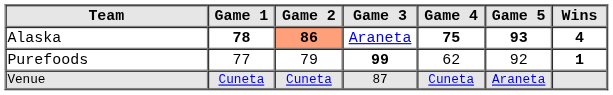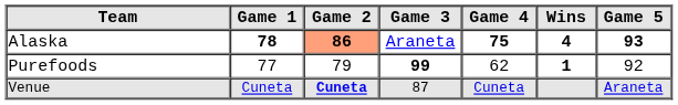 <table border=1 cellspacing=0 width=525 align=center>
 <tr style="text-align:center; background-color:#e6e6e6;">
 <th align=center width=30%>Team</th>
 <th width=10%>Game 1</th>
 <th width=10%>Game 2</th>
 <th width=10%>Game 3</th>
 <th width=10%>Game 4</th>
+<th width=8%>Wins</th>
 <th width=10%>Game 5</th>
-<th width=8%>Wins</th>
 </tr>
 <tr style="text-align:center;">
 <td align=left>Alaska</td>
 <td><strong>78</strong></td>
 <td style="background: lightsalmon;"><strong>86</strong></td>
 <td><a href='#'>Araneta</a></td>
 <td><strong>75</strong></td>
+<td><strong>4</strong></td>
 <td><strong>93</strong></td>
-<td><strong>4</strong></td>
 </tr>
 <tr style="text-align:center;">
 <td align=left>Purefoods</td>
 <td>77</td>
 <td>79</td>
 <td><strong>99</strong></td>
 <td>62</td>
+<td><strong>1</strong></td>
 <td>92</td>
-<td><strong>1</strong></td>
 </tr>
 <tr style="text-align:center; font-size: 85%; background-color:#e6e6e6;">
 <td align=left>Venue</td>
 <td><a href='#'>Cuneta</a></td>
-<td><a href='#'>Cuneta</a></td>
+<td><strong><a href='#'>Cuneta</a></strong></td>
 <td>87</td>
 <td><a href='#'>Cuneta</a></td>
+<td></td>
 <td><a href='#'>Araneta</a></td>
-<td></td>
 </tr>
 </table>
